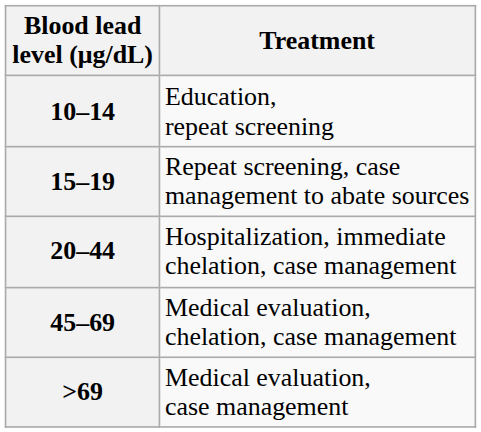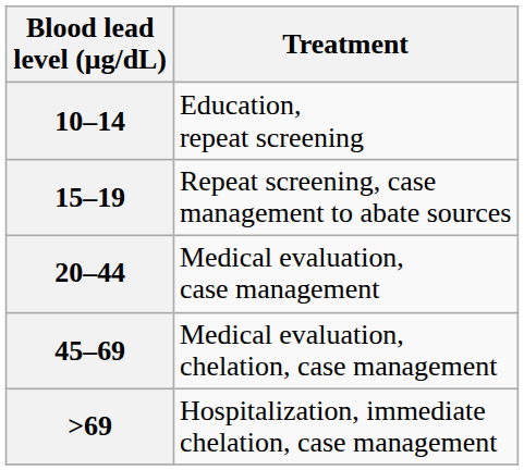 <table class="wikitable" style="float:right; margin-left:15px;">
 <tr>
 <th>Blood lead<br> level (μg/dL)</th>
 <th>Treatment</th>
 </tr>
 <tr>
 <th>10–14</th>
 <td>Education,<br> repeat screening</td>
 </tr>
 <tr>
 <th>15–19</th>
 <td>Repeat screening, case<br> management to abate sources</td>
 </tr>
 <tr>
 <th>20–44</th>
-<td>Hospitalization, immediate<br> chelation, case management</td>
+<td>Medical evaluation,<br> case management</td>
 </tr>
 <tr>
 <th>45–69</th>
 <td>Medical evaluation,<br> chelation, case management</td>
 </tr>
 <tr>
 <th>>69</th>
-<td>Medical evaluation,<br> case management</td>
+<td>Hospitalization, immediate<br> chelation, case management</td>
 </tr>
 </table>
